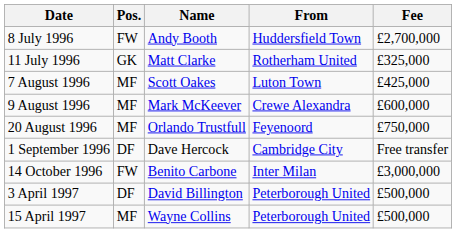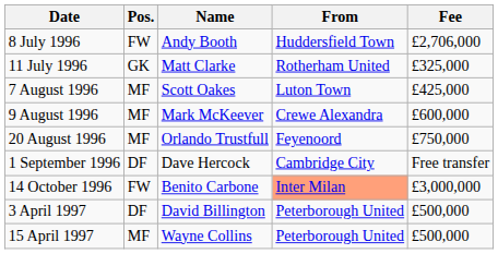 <table class="wikitable">
 <tr>
 <th>Date</th>
 <th>Pos.</th>
 <th>Name</th>
 <th>From</th>
 <th>Fee</th>
 </tr>
 <tr>
 <td>8 July 1996</td>
 <td>FW</td>
 <td><a href='#'>Andy Booth</a></td>
 <td><a href='#'>Huddersfield Town</a></td>
-<td>£2,700,000</td>
+<td>£2,706,000</td>
 </tr>
 <tr>
 <td>11 July 1996</td>
 <td>GK</td>
 <td><a href='#'>Matt Clarke</a></td>
 <td><a href='#'>Rotherham United</a></td>
 <td>£325,000</td>
 </tr>
 <tr>
 <td>7 August 1996</td>
 <td>MF</td>
 <td><a href='#'>Scott Oakes</a></td>
 <td><a href='#'>Luton Town</a></td>
 <td>£425,000</td>
 </tr>
 <tr>
 <td>9 August 1996</td>
 <td>MF</td>
 <td><a href='#'>Mark McKeever</a></td>
 <td><a href='#'>Crewe Alexandra</a></td>
 <td>£600,000</td>
 </tr>
 <tr>
 <td>20 August 1996</td>
 <td>MF</td>
 <td><a href='#'>Orlando Trustfull</a></td>
 <td><a href='#'>Feyenoord</a></td>
 <td>£750,000</td>
 </tr>
 <tr>
 <td>1 September 1996</td>
 <td>DF</td>
 <td>Dave Hercock</td>
 <td><a href='#'>Cambridge City</a></td>
 <td>Free transfer</td>
 </tr>
 <tr>
 <td>14 October 1996</td>
 <td>FW</td>
 <td><a href='#'>Benito Carbone</a></td>
-<td><a href='#'>Inter Milan</a></td>
+<td style="background: lightsalmon;"><a href='#'>Inter Milan</a></td>
 <td>£3,000,000</td>
 </tr>
 <tr>
 <td>3 April 1997</td>
 <td>DF</td>
 <td><a href='#'>David Billington</a></td>
 <td><a href='#'>Peterborough United</a></td>
 <td>£500,000</td>
 </tr>
 <tr>
 <td>15 April 1997</td>
 <td>MF</td>
 <td><a href='#'>Wayne Collins</a></td>
 <td><a href='#'>Peterborough United</a></td>
 <td>£500,000</td>
 </tr>
 </table>
